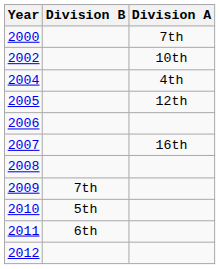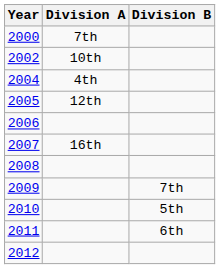 <table class="wikitable" style="text-align:center">
 <tr>
 <th>Year</th>
+<th>Division A</th>
 <th>Division B</th>
-<th>Division A</th>
 </tr>
 <tr>
 <td><a href='#'>2000</a></td>
+<td>7th</td>
 <td></td>
-<td>7th</td>
 </tr>
 <tr>
 <td><a href='#'>2002</a></td>
+<td>10th</td>
 <td></td>
-<td>10th</td>
 </tr>
 <tr>
 <td><a href='#'>2004</a></td>
+<td>4th</td>
 <td></td>
-<td>4th</td>
 </tr>
 <tr>
 <td><a href='#'>2005</a></td>
+<td>12th</td>
 <td></td>
-<td>12th</td>
 </tr>
 <tr>
 <td><a href='#'>2006</a></td>
 <td></td>
 <td></td>
 </tr>
 <tr>
 <td><a href='#'>2007</a></td>
+<td>16th</td>
 <td></td>
-<td>16th</td>
 </tr>
 <tr>
 <td><a href='#'>2008</a></td>
 <td></td>
 <td></td>
 </tr>
 <tr>
 <td><a href='#'>2009</a></td>
+<td></td>
 <td>7th</td>
-<td></td>
 </tr>
 <tr>
 <td><a href='#'>2010</a></td>
+<td></td>
 <td>5th</td>
-<td></td>
 </tr>
 <tr>
 <td><a href='#'>2011</a></td>
+<td></td>
 <td>6th</td>
-<td></td>
 </tr>
 <tr>
 <td><a href='#'>2012</a></td>
 <td></td>
 <td></td>
 </tr>
 </table>
